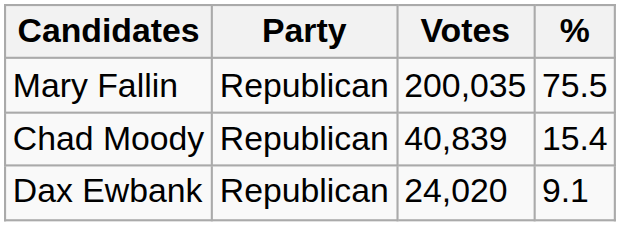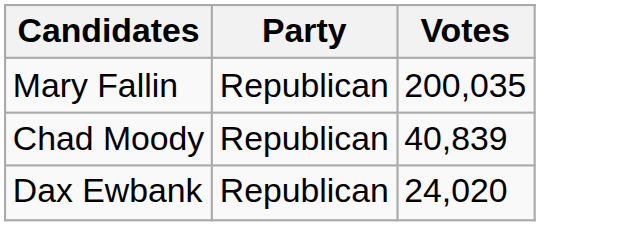 <table class="wikitable">
 <tr>
 <th>Candidates</th>
 <th>Party</th>
 <th>Votes</th>
-<th>%</th>
 </tr>
 <tr>
 <td>Mary Fallin</td>
 <td>Republican</td>
 <td>200,035</td>
-<td>75.5</td>
 </tr>
 <tr>
 <td>Chad Moody</td>
 <td>Republican</td>
 <td>40,839</td>
-<td>15.4</td>
 </tr>
 <tr>
 <td>Dax Ewbank</td>
 <td>Republican</td>
 <td>24,020</td>
-<td>9.1</td>
 </tr>
 </table>
